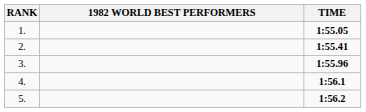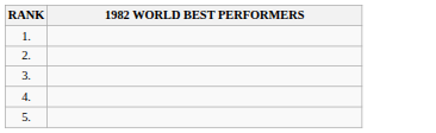 <table class="wikitable" style="border-collapse: collapse; font-size: 90%;">
 <tr>
 <th>RANK</th>
 <th align="center" style="width: 25em">1982 WORLD BEST PERFORMERS</th>
-<th align="center" style="width: 5em">TIME</th>
 </tr>
 <tr>
 <td align="center">1.</td>
 <td></td>
-<td align="center"><strong>1:55.05</strong></td>
 </tr>
 <tr>
 <td align="center">2.</td>
 <td></td>
-<td align="center"><strong>1:55.41</strong></td>
 </tr>
 <tr>
 <td align="center">3.</td>
 <td></td>
-<td align="center"><strong>1:55.96</strong></td>
 </tr>
 <tr>
 <td align="center">4.</td>
 <td></td>
-<td align="center"><strong>1:56.1</strong></td>
 </tr>
 <tr>
 <td align="center">5.</td>
 <td></td>
-<td align="center"><strong>1:56.2</strong></td>
 </tr>
 </table>
